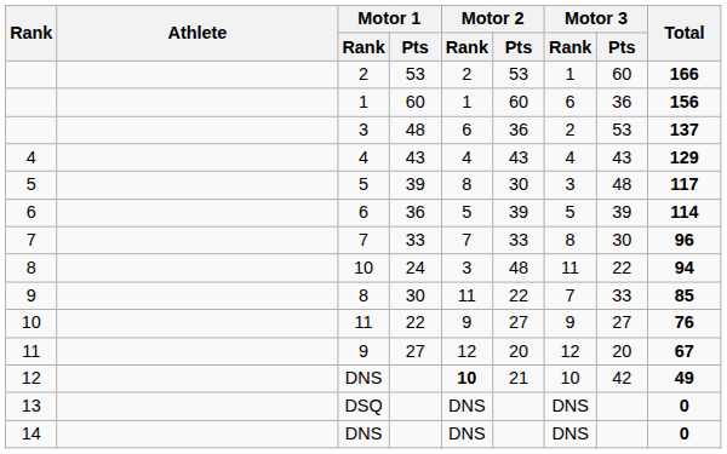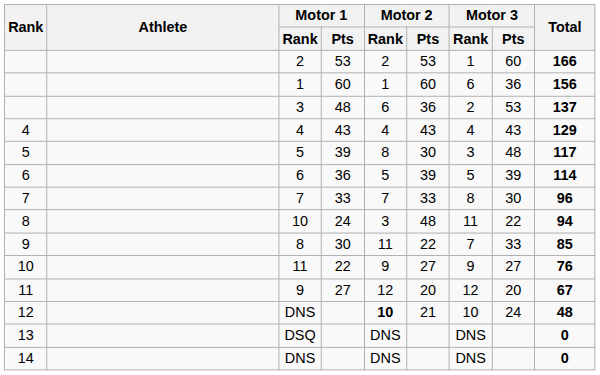 <table class=wikitable style="text-align:center">
 <tr>
 <th width=40 rowspan=2>Rank</th>
 <th width=250 rowspan=2>Athlete</th>
 <th colspan=2>Motor 1</th>
 <th colspan=2>Motor 2</th>
 <th colspan=2>Motor 3</th>
 <th width=60 rowspan=2>Total</th>
 </tr>
 <tr>
 <th width=40>Rank</th>
 <th width=40>Pts</th>
 <th width=40>Rank</th>
 <th width=40>Pts</th>
 <th width=40>Rank</th>
 <th width=40>Pts</th>
 </tr>
 <tr>
 <td></td>
 <td align=left></td>
 <td>2</td>
 <td>53</td>
 <td>2</td>
 <td>53</td>
 <td>1</td>
 <td>60</td>
 <td><strong>166</strong></td>
 </tr>
 <tr>
 <td></td>
 <td align=left></td>
 <td>1</td>
 <td>60</td>
 <td>1</td>
 <td>60</td>
 <td>6</td>
 <td>36</td>
 <td><strong>156</strong></td>
 </tr>
 <tr>
 <td></td>
 <td align=left></td>
 <td>3</td>
 <td>48</td>
 <td>6</td>
 <td>36</td>
 <td>2</td>
 <td>53</td>
 <td><strong>137</strong></td>
 </tr>
 <tr>
 <td>4</td>
 <td align=left></td>
 <td>4</td>
 <td>43</td>
 <td>4</td>
 <td>43</td>
 <td>4</td>
 <td>43</td>
 <td><strong>129</strong></td>
 </tr>
 <tr>
 <td>5</td>
 <td align=left></td>
 <td>5</td>
 <td>39</td>
 <td>8</td>
 <td>30</td>
 <td>3</td>
 <td>48</td>
 <td><strong>117</strong></td>
 </tr>
 <tr>
 <td>6</td>
 <td align=left></td>
 <td>6</td>
 <td>36</td>
 <td>5</td>
 <td>39</td>
 <td>5</td>
 <td>39</td>
 <td><strong>114</strong></td>
 </tr>
 <tr>
 <td>7</td>
 <td align=left></td>
 <td>7</td>
 <td>33</td>
 <td>7</td>
 <td>33</td>
 <td>8</td>
 <td>30</td>
 <td><strong>96</strong></td>
 </tr>
 <tr>
 <td>8</td>
 <td align=left></td>
 <td>10</td>
 <td>24</td>
 <td>3</td>
 <td>48</td>
 <td>11</td>
 <td>22</td>
 <td><strong>94</strong></td>
 </tr>
 <tr>
 <td>9</td>
 <td align=left></td>
 <td>8</td>
 <td>30</td>
 <td>11</td>
 <td>22</td>
 <td>7</td>
 <td>33</td>
 <td><strong>85</strong></td>
 </tr>
 <tr>
 <td>10</td>
 <td align=left></td>
 <td>11</td>
 <td>22</td>
 <td>9</td>
 <td>27</td>
 <td>9</td>
 <td>27</td>
 <td><strong>76</strong></td>
 </tr>
 <tr>
 <td>11</td>
 <td align=left></td>
 <td>9</td>
 <td>27</td>
 <td>12</td>
 <td>20</td>
 <td>12</td>
 <td>20</td>
 <td><strong>67</strong></td>
 </tr>
 <tr>
 <td>12</td>
 <td align=left></td>
 <td>DNS</td>
 <td></td>
 <td><strong>10</strong></td>
 <td>21</td>
 <td>10</td>
-<td>42</td>
-<td><strong>49</strong></td>
+<td>24</td>
+<td><strong>48</strong></td>
 </tr>
 <tr>
 <td>13</td>
 <td align=left></td>
 <td>DSQ</td>
 <td></td>
 <td>DNS</td>
 <td></td>
 <td>DNS</td>
 <td></td>
 <td><strong>0</strong></td>
 </tr>
 <tr>
 <td>14</td>
 <td align=left></td>
 <td>DNS</td>
 <td></td>
 <td>DNS</td>
 <td></td>
 <td>DNS</td>
 <td></td>
 <td><strong>0</strong></td>
 </tr>
 </table>
